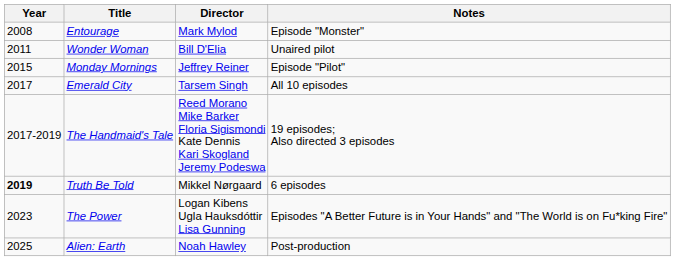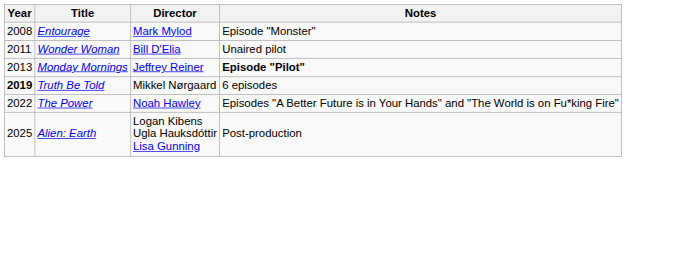 <table class="wikitable">
 <tr>
 <th>Year</th>
 <th>Title</th>
 <th>Director</th>
 <th>Notes</th>
 </tr>
 <tr>
 <td>2008</td>
 <td><em><a href='#'>Entourage</a></em></td>
 <td><a href='#'>Mark Mylod</a></td>
 <td>Episode "Monster"</td>
 </tr>
 <tr>
 <td>2011</td>
 <td><em><a href='#'>Wonder Woman</a></em></td>
 <td><a href='#'>Bill D'Elia</a></td>
 <td>Unaired pilot</td>
 </tr>
 <tr>
-<td>2015</td>
+<td>2013</td>
 <td><em><a href='#'>Monday Mornings</a></em></td>
 <td><a href='#'>Jeffrey Reiner</a></td>
-<td>Episode "Pilot"</td>
-</tr>
-<tr>
-<td>2017</td>
-<td><em><a href='#'>Emerald City</a></em></td>
-<td><a href='#'>Tarsem Singh</a></td>
-<td>All 10 episodes</td>
-</tr>
-<tr>
-<td>2017-2019</td>
-<td><em><a href='#'>The Handmaid's Tale</a></em></td>
-<td><a href='#'>Reed Morano</a><br><a href='#'>Mike Barker</a><br><a href='#'>Floria Sigismondi</a><br>Kate Dennis<br><a href='#'>Kari Skogland</a><br><a href='#'>Jeremy Podeswa</a></td>
-<td>19 episodes;<br>Also directed 3 episodes</td>
+<td><strong>Episode "Pilot"</strong></td>
 </tr>
 <tr>
 <td><strong>2019</strong></td>
 <td><em><a href='#'>Truth Be Told</a></em></td>
 <td>Mikkel Nørgaard</td>
 <td>6 episodes</td>
 </tr>
 <tr>
-<td>2023</td>
+<td>2022</td>
 <td><em><a href='#'>The Power</a></em></td>
-<td>Logan Kibens<br>Ugla Hauksdóttir<br><a href='#'>Lisa Gunning</a></td>
+<td><a href='#'>Noah Hawley</a></td>
 <td>Episodes "A Better Future is in Your Hands" and "The World is on Fu*king Fire"</td>
 </tr>
 <tr>
 <td>2025</td>
 <td><em><a href='#'>Alien: Earth</a></em></td>
-<td><a href='#'>Noah Hawley</a></td>
+<td>Logan Kibens<br>Ugla Hauksdóttir<br><a href='#'>Lisa Gunning</a></td>
 <td>Post-production</td>
 </tr>
 </table>
